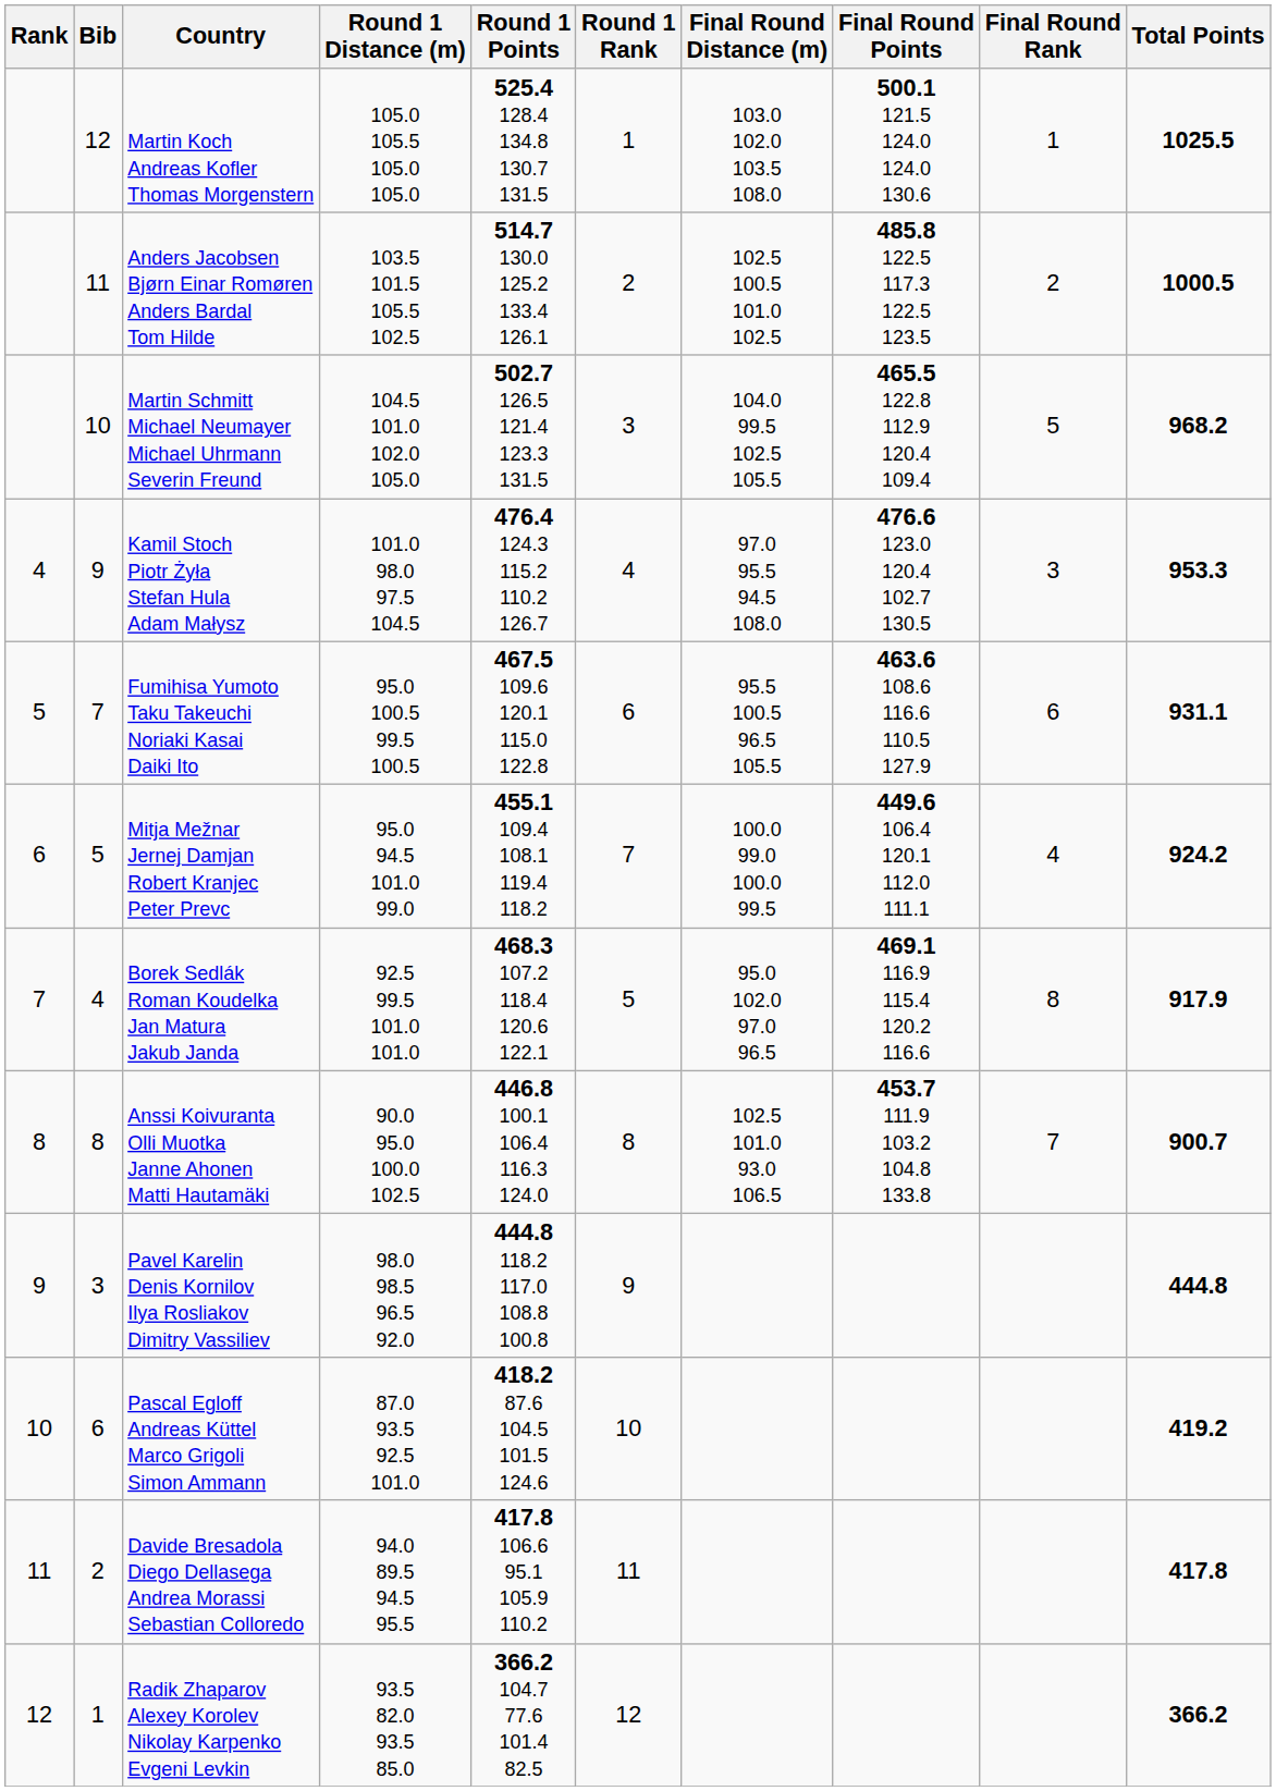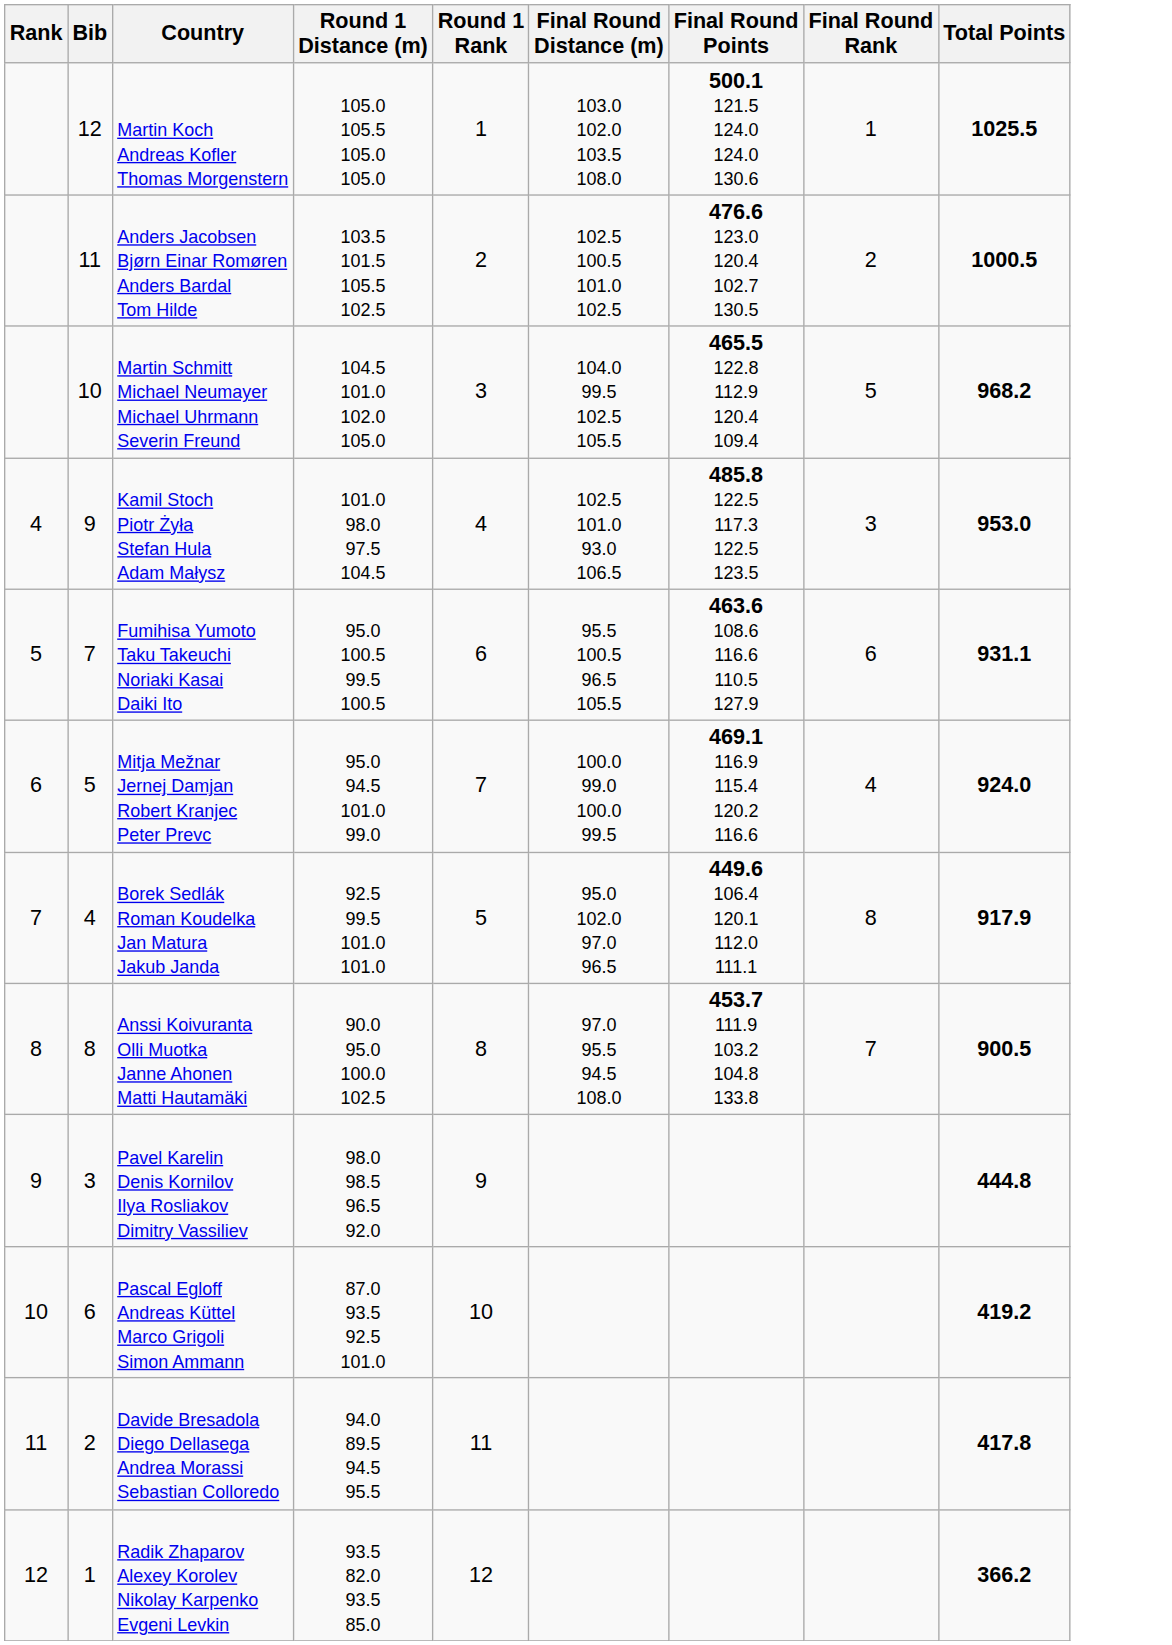 <table class="wikitable sortable" style="text-align:center">
 <tr>
 <th>Rank</th>
 <th>Bib</th>
 <th>Country</th>
 <th>Round 1<br>Distance (m)</th>
-<th>Round 1<br>Points</th>
 <th>Round 1<br>Rank</th>
 <th>Final Round <br>Distance (m)</th>
 <th>Final Round <br>Points</th>
 <th>Final Round<br> Rank</th>
 <th>Total Points</th>
 </tr>
 <tr>
 <td></td>
 <td>12</td>
 <td align="left"><br><small><br><a href='#'>Martin Koch</a><br><a href='#'>Andreas Kofler</a><br><a href='#'>Thomas Morgenstern</a></small></td>
 <td><small><br>105.0<br>105.5<br>105.0<br>105.0</small></td>
-<td><strong>525.4</strong> <br><small>128.4<br>134.8<br>130.7 <br>131.5</small></td>
 <td>1</td>
 <td><small><br>103.0<br>102.0<br>103.5<br>108.0</small></td>
 <td><strong>500.1</strong><br><small>121.5<br>124.0<br>124.0<br>130.6</small></td>
 <td>1</td>
 <td><strong>1025.5</strong></td>
 </tr>
 <tr>
 <td></td>
 <td>11</td>
 <td align="left"><br><small><a href='#'>Anders Jacobsen</a><br><a href='#'>Bjørn Einar Romøren</a><br><a href='#'>Anders Bardal</a><br><a href='#'>Tom Hilde</a></small></td>
 <td><small><br>103.5<br>101.5<br>105.5<br>102.5</small></td>
-<td><strong>514.7</strong> <br><small>130.0<br>125.2<br>133.4<br>126.1</small></td>
 <td>2</td>
 <td><small><br>102.5<br>100.5<br>101.0<br>102.5</small></td>
-<td><strong>485.8</strong><br><small>122.5<br>117.3<br>122.5<br>123.5</small></td>
+<td><strong>476.6</strong> <br><small>123.0<br>120.4<br>102.7<br>130.5</small></td>
 <td>2</td>
 <td><strong>1000.5</strong></td>
 </tr>
 <tr>
 <td></td>
 <td>10</td>
 <td align="left"><br><small><a href='#'>Martin Schmitt</a><br><a href='#'>Michael Neumayer</a><br><a href='#'>Michael Uhrmann</a><br><a href='#'>Severin Freund</a></small></td>
 <td><small><br>104.5<br>101.0<br>102.0<br>105.0</small></td>
-<td><strong>502.7</strong> <br><small>126.5<br>121.4<br>123.3<br>131.5</small></td>
 <td>3</td>
 <td><small><br>104.0<br>99.5<br>102.5<br>105.5</small></td>
 <td><strong>465.5</strong><br><small>122.8<br>112.9<br>120.4<br>109.4</small></td>
 <td>5</td>
 <td><strong>968.2</strong></td>
 </tr>
 <tr>
 <td>4</td>
 <td>9</td>
 <td align="left"><br><small><a href='#'>Kamil Stoch</a><br><a href='#'>Piotr Żyła</a><br><a href='#'>Stefan Hula</a><br><a href='#'>Adam Małysz</a></small></td>
 <td><small><br>101.0<br>98.0<br>97.5<br>104.5</small></td>
-<td><strong>476.4</strong> <br><small>124.3<br>115.2<br>110.2<br>126.7</small></td>
 <td>4</td>
-<td><small><br>97.0<br>95.5<br>94.5<br>108.0</small></td>
-<td><strong>476.6</strong> <br><small>123.0<br>120.4<br>102.7<br>130.5</small></td>
+<td><small><br>102.5<br>101.0<br>93.0<br>106.5</small></td>
+<td><strong>485.8</strong><br><small>122.5<br>117.3<br>122.5<br>123.5</small></td>
 <td>3</td>
-<td><strong>953.3</strong></td>
+<td><strong>953.0</strong></td>
 </tr>
 <tr>
 <td>5</td>
 <td>7</td>
 <td align="left"><br><small><a href='#'>Fumihisa Yumoto</a><br><a href='#'>Taku Takeuchi</a><br><a href='#'>Noriaki Kasai</a><br><a href='#'>Daiki Ito</a></small></td>
 <td><small><br>95.0<br>100.5<br>99.5<br>100.5</small></td>
-<td><strong>467.5</strong> <br><small>109.6<br>120.1<br>115.0<br>122.8</small></td>
 <td>6</td>
 <td><small><br>95.5<br>100.5<br>96.5<br>105.5</small></td>
 <td><strong>463.6</strong> <br><small>108.6<br>116.6<br>110.5<br>127.9</small></td>
 <td>6</td>
 <td><strong>931.1</strong></td>
 </tr>
 <tr>
 <td>6</td>
 <td>5</td>
 <td align="left"><br><small><a href='#'>Mitja Mežnar</a><br><a href='#'>Jernej Damjan</a><br><a href='#'>Robert Kranjec</a><br><a href='#'>Peter Prevc</a></small></td>
 <td><small><br>95.0<br>94.5<br>101.0<br>99.0</small></td>
-<td><strong>455.1</strong> <br><small>109.4<br>108.1<br>119.4<br>118.2</small></td>
 <td>7</td>
 <td><small><br>100.0<br>99.0<br>100.0<br>99.5</small></td>
-<td><strong>449.6</strong> <br><small>106.4<br>120.1<br>112.0<br>111.1</small></td>
+<td><strong>469.1</strong> <br><small>116.9<br>115.4<br>120.2<br>116.6</small></td>
 <td>4</td>
-<td><strong>924.2</strong></td>
+<td><strong>924.0</strong></td>
 </tr>
 <tr>
 <td>7</td>
 <td>4</td>
 <td align="left"><br><small><a href='#'>Borek Sedlák</a><br><a href='#'>Roman Koudelka</a><br><a href='#'>Jan Matura</a><br><a href='#'>Jakub Janda</a></small></td>
 <td><small><br>92.5<br>99.5<br>101.0<br>101.0</small></td>
-<td><strong>468.3</strong> <br><small>107.2<br>118.4<br>120.6<br>122.1</small></td>
 <td>5</td>
 <td><small><br>95.0<br>102.0<br>97.0<br>96.5</small></td>
-<td><strong>469.1</strong> <br><small>116.9<br>115.4<br>120.2<br>116.6</small></td>
+<td><strong>449.6</strong> <br><small>106.4<br>120.1<br>112.0<br>111.1</small></td>
 <td>8</td>
 <td><strong>917.9</strong></td>
 </tr>
 <tr>
 <td>8</td>
 <td>8</td>
 <td align="left"><br><small><a href='#'>Anssi Koivuranta</a><br><a href='#'>Olli Muotka</a><br><a href='#'>Janne Ahonen</a><br><a href='#'>Matti Hautamäki</a></small></td>
 <td><small><br>90.0<br>95.0<br>100.0<br>102.5</small></td>
-<td><strong>446.8</strong> <br><small>100.1<br>106.4<br>116.3<br>124.0</small></td>
 <td>8</td>
-<td><small><br>102.5<br>101.0<br>93.0<br>106.5</small></td>
+<td><small><br>97.0<br>95.5<br>94.5<br>108.0</small></td>
 <td><strong>453.7</strong> <br><small>111.9<br>103.2<br>104.8<br>133.8</small></td>
 <td>7</td>
-<td><strong>900.7</strong></td>
+<td><strong>900.5</strong></td>
 </tr>
 <tr>
 <td>9</td>
 <td>3</td>
 <td align="left"><br><small><a href='#'>Pavel Karelin</a><br><a href='#'>Denis Kornilov</a><br><a href='#'>Ilya Rosliakov</a><br><a href='#'>Dimitry Vassiliev</a></small></td>
 <td><small><br>98.0<br>98.5<br>96.5<br>92.0</small></td>
-<td><strong>444.8</strong> <br><small>118.2<br>117.0<br>108.8<br>100.8</small></td>
 <td>9</td>
 <td><small><br><br><br><br></small></td>
 <td><br><small><br><br><br></small></td>
 <td></td>
 <td><strong>444.8</strong></td>
 </tr>
 <tr>
 <td>10</td>
 <td>6</td>
 <td align="left"><br><small><a href='#'>Pascal Egloff</a><br><a href='#'>Andreas Küttel</a><br><a href='#'>Marco Grigoli</a><br><a href='#'>Simon Ammann</a></small></td>
 <td><small><br>87.0<br>93.5<br>92.5<br>101.0</small></td>
-<td><strong>418.2</strong> <br><small>87.6<br>104.5<br>101.5<br>124.6</small></td>
 <td>10</td>
 <td><small><br><br><br><br></small></td>
 <td><br><small><br><br><br></small></td>
 <td></td>
 <td><strong>419.2</strong></td>
 </tr>
 <tr>
 <td>11</td>
 <td>2</td>
 <td align="left"><br><small><a href='#'>Davide Bresadola</a><br><a href='#'>Diego Dellasega</a><br><a href='#'>Andrea Morassi</a><br><a href='#'>Sebastian Colloredo</a></small></td>
 <td><small><br>94.0<br>89.5<br>94.5<br>95.5</small></td>
-<td><strong>417.8</strong> <br><small>106.6<br>95.1<br>105.9<br>110.2</small></td>
 <td>11</td>
 <td><small><br><br><br><br></small></td>
 <td><br><small><br><br><br></small></td>
 <td></td>
 <td><strong>417.8</strong></td>
 </tr>
 <tr>
 <td>12</td>
 <td>1</td>
 <td align="left"><br><small><a href='#'>Radik Zhaparov</a><br><a href='#'>Alexey Korolev</a><br><a href='#'>Nikolay Karpenko</a><br><a href='#'>Evgeni Levkin</a></small></td>
 <td><small><br>93.5<br>82.0<br>93.5<br>85.0</small></td>
-<td><strong>366.2</strong> <br><small>104.7<br>77.6<br>101.4<br>82.5</small></td>
 <td>12</td>
 <td><small><br><br><br><br></small></td>
 <td><br><small><br><br> <br></small></td>
 <td></td>
 <td><strong>366.2</strong></td>
 </tr>
 </table>
